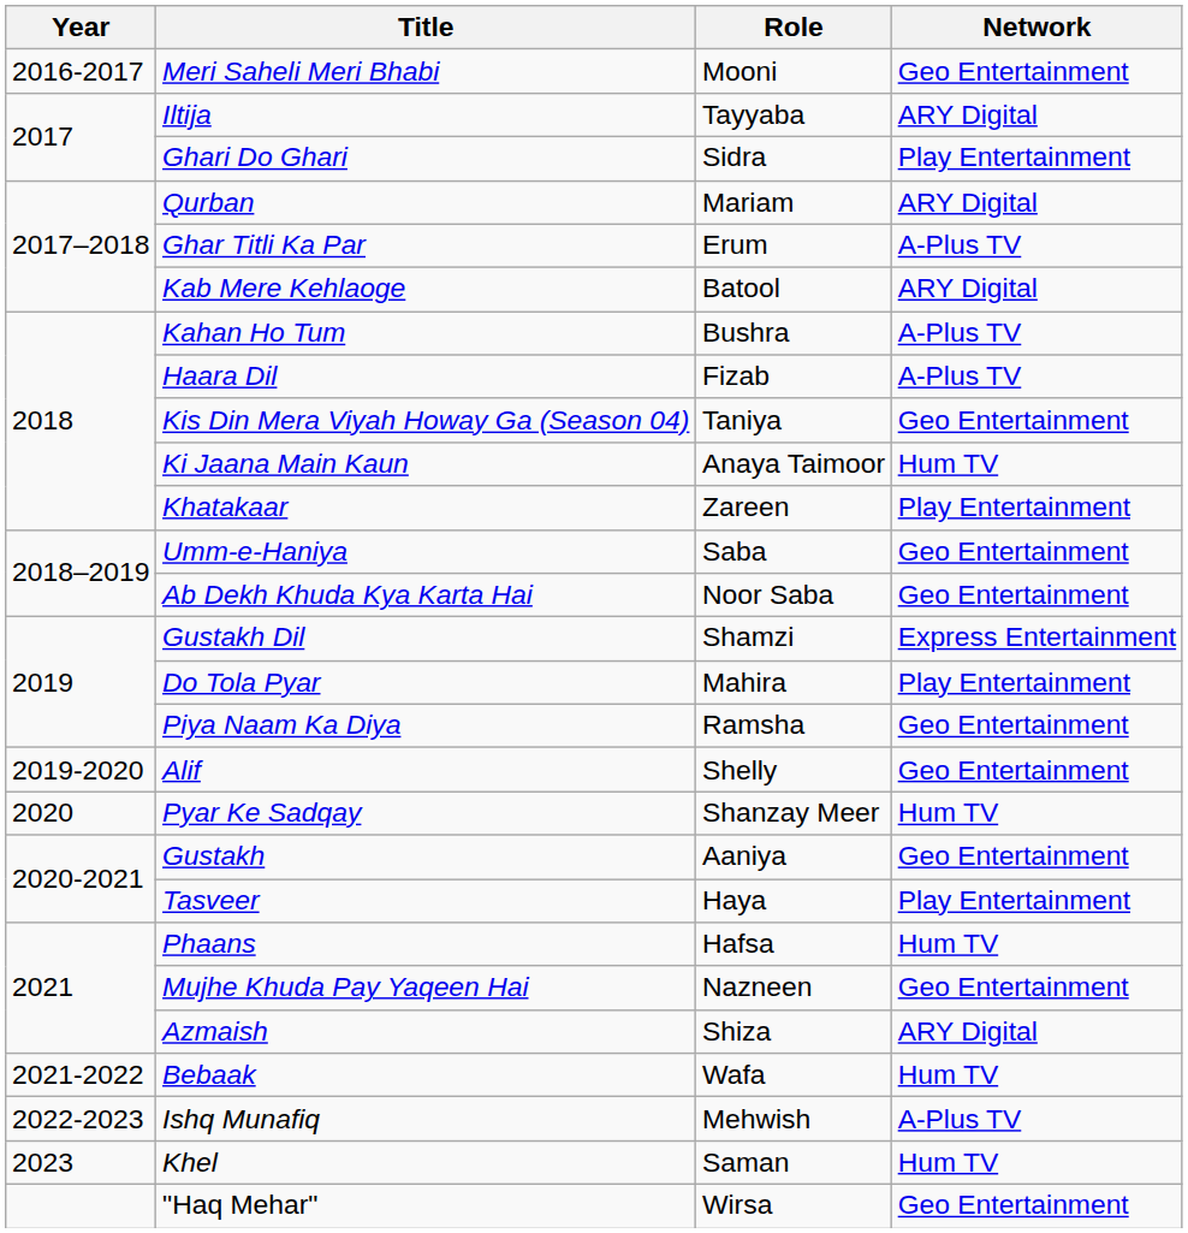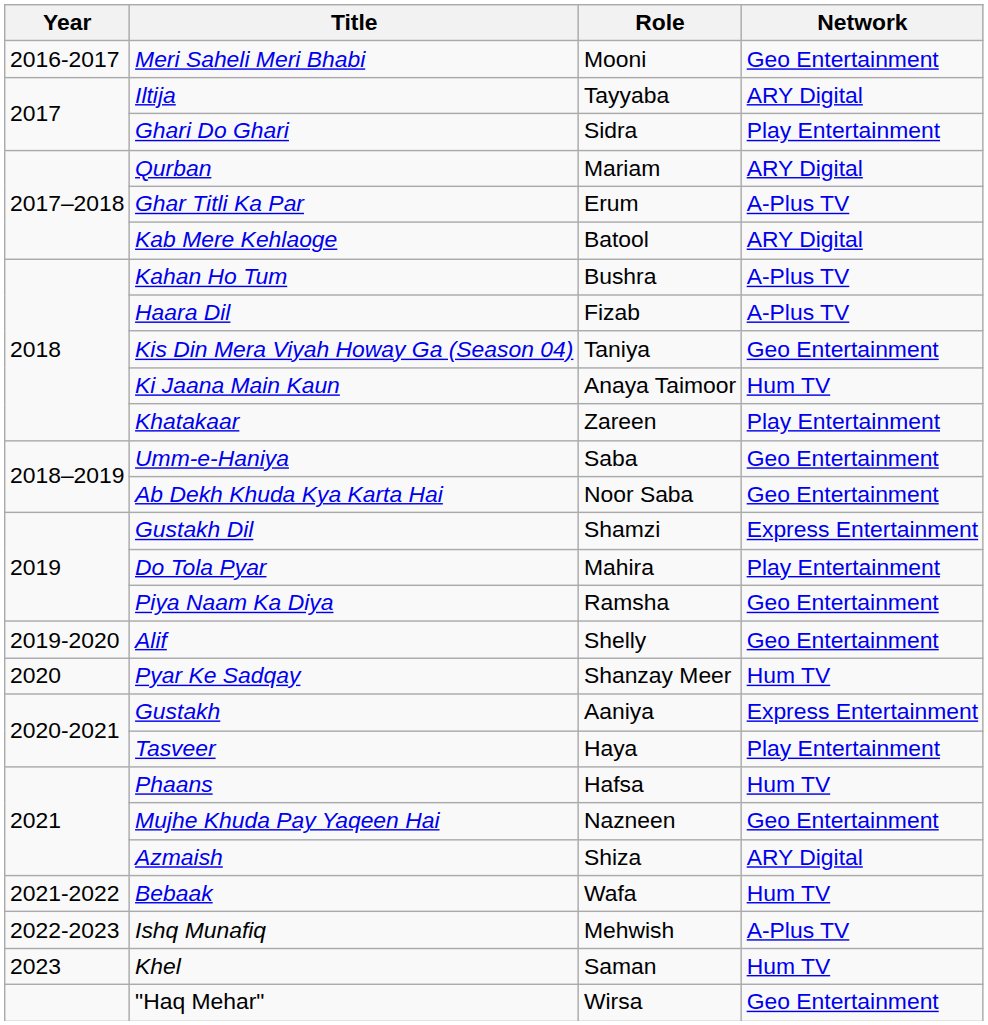 <table class="wikitable sortable plainrowheaders">
 <tr style="text-align:center;">
 <th scope="col">Year</th>
 <th scope="col">Title</th>
 <th scope="col">Role</th>
 <th scope="col">Network</th>
 </tr>
 <tr>
 <td>2016-2017</td>
 <td><em><a href='#'>Meri Saheli Meri Bhabi</a></em></td>
 <td>Mooni</td>
 <td><a href='#'>Geo Entertainment</a></td>
 </tr>
 <tr>
 <td rowspan="2">2017</td>
 <td><em><a href='#'>Iltija</a></em></td>
 <td>Tayyaba</td>
 <td><a href='#'>ARY Digital</a></td>
 </tr>
 <tr>
 <td><em><a href='#'>Ghari Do Ghari</a></em></td>
 <td>Sidra</td>
 <td><a href='#'>Play Entertainment</a></td>
 </tr>
 <tr>
 <td rowspan="3">2017–2018</td>
 <td><em><a href='#'>Qurban</a></em></td>
 <td>Mariam</td>
 <td><a href='#'>ARY Digital</a></td>
 </tr>
 <tr>
 <td><em><a href='#'>Ghar Titli Ka Par</a></em></td>
 <td>Erum</td>
 <td><a href='#'>A-Plus TV</a></td>
 </tr>
 <tr>
 <td><em><a href='#'>Kab Mere Kehlaoge</a></em></td>
 <td>Batool</td>
 <td><a href='#'>ARY Digital</a></td>
 </tr>
 <tr>
 <td rowspan="5">2018</td>
 <td><em><a href='#'>Kahan Ho Tum</a></em></td>
 <td>Bushra</td>
 <td><a href='#'>A-Plus TV</a></td>
 </tr>
 <tr>
 <td><em><a href='#'>Haara Dil</a></em></td>
 <td>Fizab</td>
 <td><a href='#'>A-Plus TV</a></td>
 </tr>
 <tr>
 <td><em><a href='#'>Kis Din Mera Viyah Howay Ga (Season 04)</a></em></td>
 <td>Taniya</td>
 <td><a href='#'>Geo Entertainment</a></td>
 </tr>
 <tr>
 <td><em><a href='#'>Ki Jaana Main Kaun</a></em></td>
 <td>Anaya Taimoor</td>
 <td><a href='#'>Hum TV</a></td>
 </tr>
 <tr>
 <td><em><a href='#'>Khatakaar</a></em></td>
 <td>Zareen</td>
 <td><a href='#'>Play Entertainment</a></td>
 </tr>
 <tr>
 <td rowspan="2">2018–2019</td>
 <td><em><a href='#'>Umm-e-Haniya</a></em></td>
 <td>Saba</td>
 <td><a href='#'>Geo Entertainment</a></td>
 </tr>
 <tr>
 <td><em><a href='#'>Ab Dekh Khuda Kya Karta Hai</a></em></td>
 <td>Noor Saba</td>
 <td><a href='#'>Geo Entertainment</a></td>
 </tr>
 <tr>
 <td rowspan="3">2019</td>
 <td><em><a href='#'>Gustakh Dil</a></em></td>
 <td>Shamzi</td>
 <td><a href='#'>Express Entertainment</a></td>
 </tr>
 <tr>
 <td><em><a href='#'>Do Tola Pyar</a></em></td>
 <td>Mahira</td>
 <td><a href='#'>Play Entertainment</a></td>
 </tr>
 <tr>
 <td><em><a href='#'>Piya Naam Ka Diya</a></em></td>
 <td>Ramsha</td>
 <td><a href='#'>Geo Entertainment</a></td>
 </tr>
 <tr>
 <td>2019-2020</td>
 <td><em><a href='#'>Alif</a></em></td>
 <td>Shelly</td>
 <td><a href='#'>Geo Entertainment</a></td>
 </tr>
 <tr>
 <td>2020</td>
 <td><em><a href='#'>Pyar Ke Sadqay</a></em></td>
 <td>Shanzay Meer</td>
 <td><a href='#'>Hum TV</a></td>
 </tr>
 <tr>
 <td rowspan="2">2020-2021</td>
 <td><em><a href='#'>Gustakh</a></em></td>
 <td>Aaniya</td>
-<td><a href='#'>Geo Entertainment</a></td>
+<td><a href='#'>Express Entertainment</a></td>
 </tr>
 <tr>
 <td><em><a href='#'>Tasveer</a></em></td>
 <td>Haya</td>
 <td><a href='#'>Play Entertainment</a></td>
 </tr>
 <tr>
 <td rowspan="3">2021</td>
 <td><em><a href='#'>Phaans</a></em></td>
 <td>Hafsa</td>
 <td><a href='#'>Hum TV</a></td>
 </tr>
 <tr>
 <td><em><a href='#'>Mujhe Khuda Pay Yaqeen Hai</a></em></td>
 <td>Nazneen</td>
 <td><a href='#'>Geo Entertainment</a></td>
 </tr>
 <tr>
 <td><em><a href='#'>Azmaish</a></em></td>
 <td>Shiza</td>
 <td><a href='#'>ARY Digital</a></td>
 </tr>
 <tr>
 <td>2021-2022</td>
 <td><em><a href='#'>Bebaak</a></em></td>
 <td>Wafa</td>
 <td><a href='#'>Hum TV</a></td>
 </tr>
 <tr>
 <td>2022-2023</td>
 <td><em>Ishq Munafiq</em></td>
 <td>Mehwish</td>
 <td><a href='#'>A-Plus TV</a></td>
 </tr>
 <tr>
 <td>2023</td>
 <td><em>Khel</em></td>
 <td>Saman</td>
 <td><a href='#'>Hum TV</a></td>
 </tr>
 <tr>
 <td></td>
 <td>"Haq Mehar"</td>
 <td>Wirsa</td>
 <td><a href='#'>Geo Entertainment</a></td>
 </tr>
 </table>
